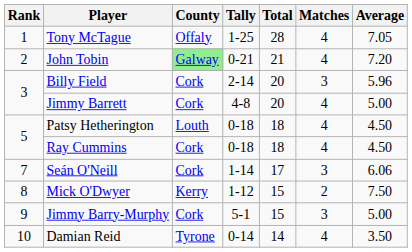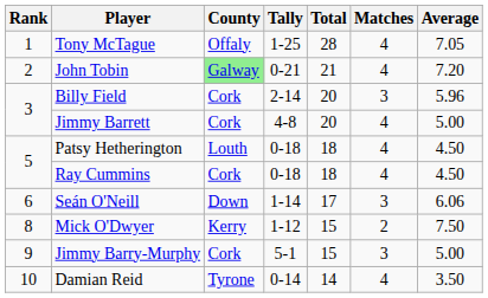 <table class="wikitable">
 <tr>
 <th>Rank</th>
 <th>Player</th>
 <th>County</th>
 <th>Tally</th>
 <th>Total</th>
 <th>Matches</th>
 <th>Average</th>
 </tr>
 <tr>
 <td rowspan=1 align=center>1</td>
 <td><a href='#'>Tony McTague</a></td>
 <td><a href='#'>Offaly</a></td>
 <td align=center>1-25</td>
 <td align=center>28</td>
 <td align=center>4</td>
 <td align=center>7.05</td>
 </tr>
 <tr>
 <td rowspan=1 align=center>2</td>
 <td><a href='#'>John Tobin</a></td>
 <td style="background: lightgreen;"><a href='#'>Galway</a></td>
 <td align=center>0-21</td>
 <td align=center>21</td>
 <td align=center>4</td>
 <td align=center>7.20</td>
 </tr>
 <tr>
 <td rowspan=2 align=center>3</td>
 <td><a href='#'>Billy Field</a></td>
 <td><a href='#'>Cork</a></td>
 <td align=center>2-14</td>
 <td align=center>20</td>
 <td align=center>3</td>
 <td align=center>5.96</td>
 </tr>
 <tr>
 <td><a href='#'>Jimmy Barrett</a></td>
 <td><a href='#'>Cork</a></td>
 <td align=center>4-8</td>
 <td align=center>20</td>
 <td align=center>4</td>
 <td align=center>5.00</td>
 </tr>
 <tr>
 <td rowspan=2 align=center>5</td>
 <td>Patsy Hetherington</td>
 <td><a href='#'>Louth</a></td>
 <td align=center>0-18</td>
 <td align=center>18</td>
 <td align=center>4</td>
 <td align=center>4.50</td>
 </tr>
 <tr>
 <td><a href='#'>Ray Cummins</a></td>
 <td><a href='#'>Cork</a></td>
 <td align=center>0-18</td>
 <td align=center>18</td>
 <td align=center>4</td>
 <td align=center>4.50</td>
 </tr>
 <tr>
-<td rowspan=1 align=center>7</td>
+<td rowspan=1 align=center>6</td>
 <td><a href='#'>Seán O'Neill</a></td>
-<td><a href='#'>Cork</a></td>
+<td><a href='#'>Down</a></td>
 <td align=center>1-14</td>
 <td align=center>17</td>
 <td align=center>3</td>
 <td align=center>6.06</td>
 </tr>
 <tr>
 <td rowspan=1 align=center>8</td>
 <td><a href='#'>Mick O'Dwyer</a></td>
 <td><a href='#'>Kerry</a></td>
 <td align=center>1-12</td>
 <td align=center>15</td>
 <td align=center>2</td>
 <td align=center>7.50</td>
 </tr>
 <tr>
 <td rowspan=1 align=center>9</td>
 <td><a href='#'>Jimmy Barry-Murphy</a></td>
 <td><a href='#'>Cork</a></td>
 <td align=center>5-1</td>
 <td align=center>15</td>
 <td align=center>3</td>
 <td align=center>5.00</td>
 </tr>
 <tr>
 <td rowspan=1 align=center>10</td>
 <td>Damian Reid</td>
 <td><a href='#'>Tyrone</a></td>
 <td align=center>0-14</td>
 <td align=center>14</td>
 <td align=center>4</td>
 <td align=center>3.50</td>
 </tr>
 </table>
